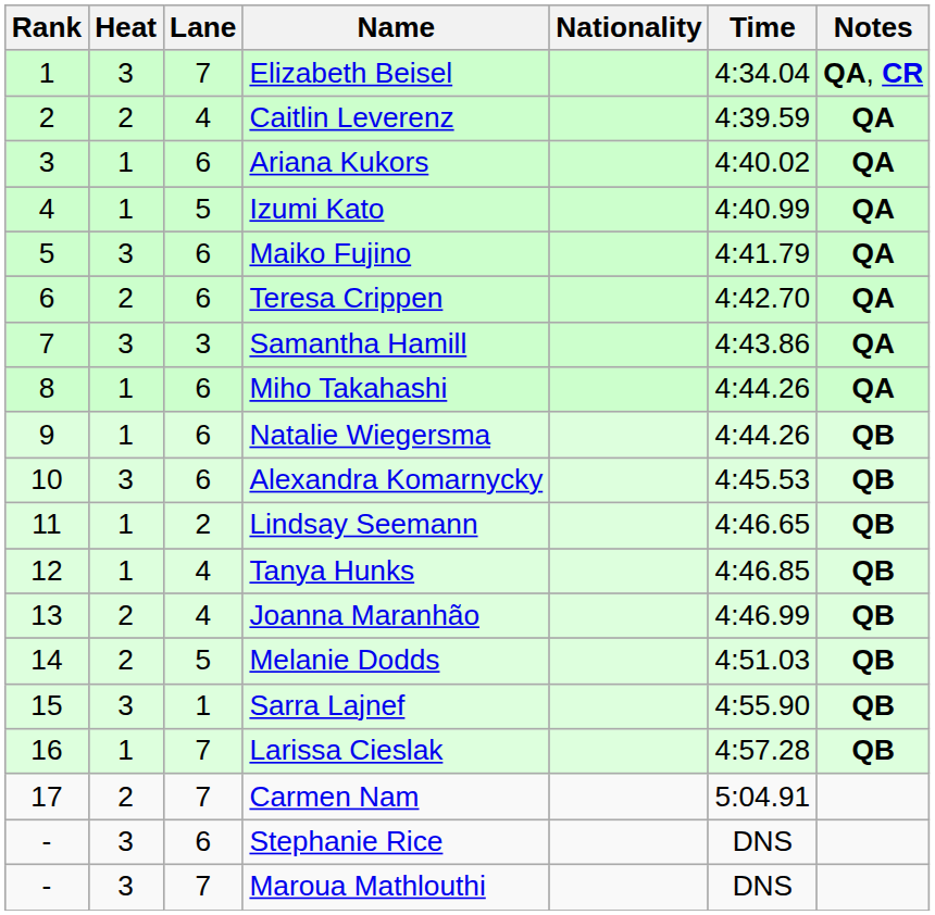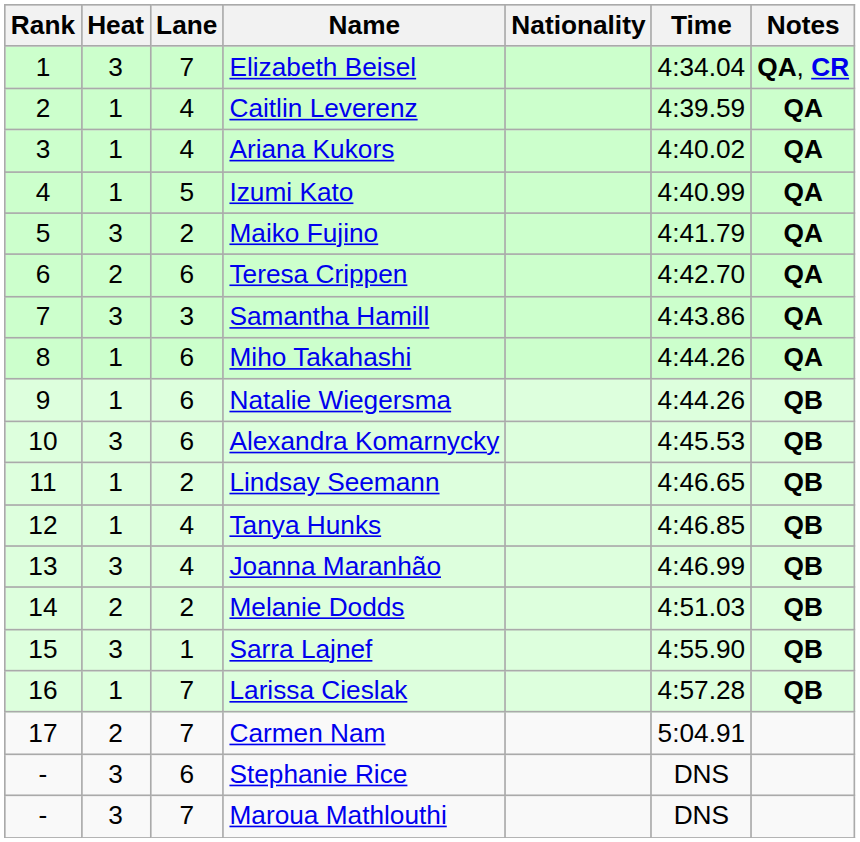 <table class="wikitable sortable" style="text-align:center">
 <tr>
 <th>Rank</th>
 <th>Heat</th>
 <th>Lane</th>
 <th>Name</th>
 <th>Nationality</th>
 <th>Time</th>
 <th>Notes</th>
 </tr>
 <tr bgcolor=ccffcc>
 <td>1</td>
 <td>3</td>
 <td>7</td>
 <td align=left><a href='#'>Elizabeth Beisel</a></td>
 <td align=left></td>
 <td>4:34.04</td>
 <td><strong>QA</strong>, <strong><a href='#'>CR</a></strong></td>
 </tr>
 <tr bgcolor=ccffcc>
 <td>2</td>
-<td>2</td>
+<td>1</td>
 <td>4</td>
 <td align=left><a href='#'>Caitlin Leverenz</a></td>
 <td align=left></td>
 <td>4:39.59</td>
 <td><strong>QA</strong></td>
 </tr>
 <tr bgcolor=ccffcc>
 <td>3</td>
 <td>1</td>
-<td>6</td>
+<td>4</td>
 <td align=left><a href='#'>Ariana Kukors</a></td>
 <td align=left></td>
 <td>4:40.02</td>
 <td><strong>QA</strong></td>
 </tr>
 <tr bgcolor=ccffcc>
 <td>4</td>
 <td>1</td>
 <td>5</td>
 <td align=left><a href='#'>Izumi Kato</a></td>
 <td align=left></td>
 <td>4:40.99</td>
 <td><strong>QA</strong></td>
 </tr>
 <tr bgcolor=ccffcc>
 <td>5</td>
 <td>3</td>
-<td>6</td>
+<td>2</td>
 <td align=left><a href='#'>Maiko Fujino</a></td>
 <td align=left></td>
 <td>4:41.79</td>
 <td><strong>QA</strong></td>
 </tr>
 <tr bgcolor=ccffcc>
 <td>6</td>
 <td>2</td>
 <td>6</td>
 <td align=left><a href='#'>Teresa Crippen</a></td>
 <td align=left></td>
 <td>4:42.70</td>
 <td><strong>QA</strong></td>
 </tr>
 <tr bgcolor=ccffcc>
 <td>7</td>
 <td>3</td>
 <td>3</td>
 <td align=left><a href='#'>Samantha Hamill</a></td>
 <td align=left></td>
 <td>4:43.86</td>
 <td><strong>QA</strong></td>
 </tr>
 <tr bgcolor=ccffcc>
 <td>8</td>
 <td>1</td>
 <td>6</td>
 <td align=left><a href='#'>Miho Takahashi</a></td>
 <td align=left></td>
 <td>4:44.26</td>
 <td><strong>QA</strong></td>
 </tr>
 <tr bgcolor=ddffdd>
 <td>9</td>
 <td>1</td>
 <td>6</td>
 <td align=left><a href='#'>Natalie Wiegersma</a></td>
 <td align=left></td>
 <td>4:44.26</td>
 <td><strong>QB</strong></td>
 </tr>
 <tr bgcolor=ddffdd>
 <td>10</td>
 <td>3</td>
 <td>6</td>
 <td align=left><a href='#'>Alexandra Komarnycky</a></td>
 <td align=left></td>
 <td>4:45.53</td>
 <td><strong>QB</strong></td>
 </tr>
 <tr bgcolor=ddffdd>
 <td>11</td>
 <td>1</td>
 <td>2</td>
 <td align=left><a href='#'>Lindsay Seemann</a></td>
 <td align=left></td>
 <td>4:46.65</td>
 <td><strong>QB</strong></td>
 </tr>
 <tr bgcolor=ddffdd>
 <td>12</td>
 <td>1</td>
 <td>4</td>
 <td align=left><a href='#'>Tanya Hunks</a></td>
 <td align=left></td>
 <td>4:46.85</td>
 <td><strong>QB</strong></td>
 </tr>
 <tr bgcolor=ddffdd>
 <td>13</td>
-<td>2</td>
+<td>3</td>
 <td>4</td>
 <td align=left><a href='#'>Joanna Maranhão</a></td>
 <td align=left></td>
 <td>4:46.99</td>
 <td><strong>QB</strong></td>
 </tr>
 <tr bgcolor=ddffdd>
 <td>14</td>
 <td>2</td>
-<td>5</td>
+<td>2</td>
 <td align=left><a href='#'>Melanie Dodds</a></td>
 <td align=left></td>
 <td>4:51.03</td>
 <td><strong>QB</strong></td>
 </tr>
 <tr bgcolor=ddffdd>
 <td>15</td>
 <td>3</td>
 <td>1</td>
 <td align=left><a href='#'>Sarra Lajnef</a></td>
 <td align=left></td>
 <td>4:55.90</td>
 <td><strong>QB</strong></td>
 </tr>
 <tr bgcolor=ddffdd>
 <td>16</td>
 <td>1</td>
 <td>7</td>
 <td align=left><a href='#'>Larissa Cieslak</a></td>
 <td align=left></td>
 <td>4:57.28</td>
 <td><strong>QB</strong></td>
 </tr>
 <tr>
 <td>17</td>
 <td>2</td>
 <td>7</td>
 <td align=left><a href='#'>Carmen Nam</a></td>
 <td align=left></td>
 <td>5:04.91</td>
 <td></td>
 </tr>
 <tr>
 <td>-</td>
 <td>3</td>
 <td>6</td>
 <td align=left><a href='#'>Stephanie Rice</a></td>
 <td align=left></td>
 <td>DNS</td>
 <td></td>
 </tr>
 <tr>
 <td>-</td>
 <td>3</td>
 <td>7</td>
 <td align=left><a href='#'>Maroua Mathlouthi</a></td>
 <td align=left></td>
 <td>DNS</td>
 <td></td>
 </tr>
 </table>
